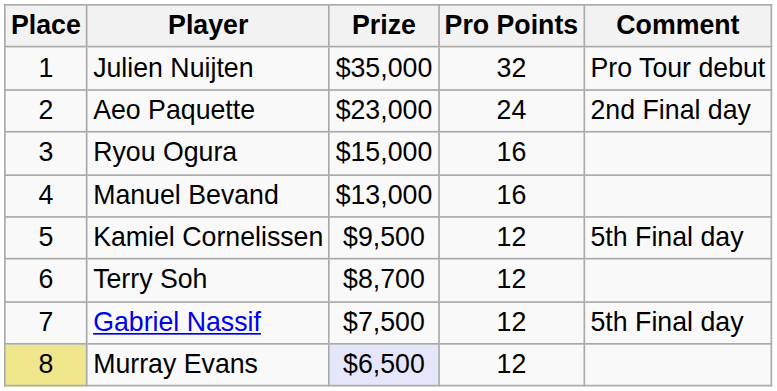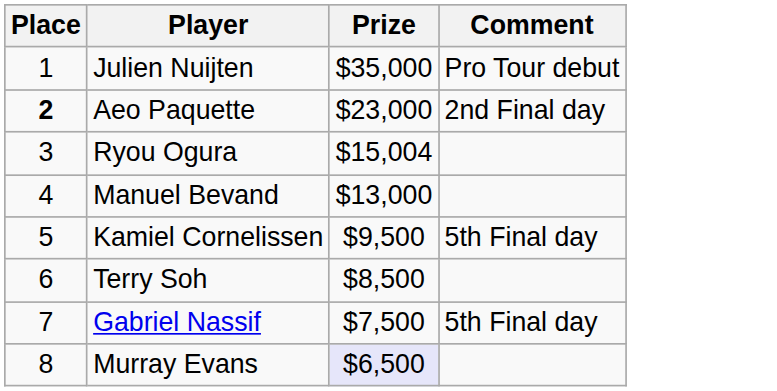 <table class="wikitable">
 <tr>
 <th>Place</th>
 <th>Player</th>
 <th>Prize</th>
-<th>Pro Points</th>
 <th>Comment</th>
 </tr>
 <tr>
 <td align=center>1</td>
 <td> Julien Nuijten</td>
 <td align=center>$35,000</td>
-<td align=center>32</td>
 <td>Pro Tour debut</td>
 </tr>
 <tr>
-<td align=center>2</td>
+<td align=center><strong>2</strong></td>
 <td> Aeo Paquette</td>
 <td align=center>$23,000</td>
-<td align=center>24</td>
 <td>2nd Final day</td>
 </tr>
 <tr>
 <td align=center>3</td>
 <td> Ryou Ogura</td>
-<td align=center>$15,000</td>
-<td align=center>16</td>
+<td align=center>$15,004</td>
 <td></td>
 </tr>
 <tr>
 <td align=center>4</td>
 <td> Manuel Bevand</td>
 <td align=center>$13,000</td>
-<td align=center>16</td>
 <td></td>
 </tr>
 <tr>
 <td align=center>5</td>
 <td> Kamiel Cornelissen</td>
 <td align=center>$9,500</td>
-<td align=center>12</td>
 <td>5th Final day</td>
 </tr>
 <tr>
 <td align=center>6</td>
 <td> Terry Soh</td>
-<td align=center>$8,700</td>
-<td align=center>12</td>
+<td align=center>$8,500</td>
 <td></td>
 </tr>
 <tr>
 <td align=center>7</td>
 <td> <a href='#'>Gabriel Nassif</a></td>
 <td align=center>$7,500</td>
-<td align=center>12</td>
 <td>5th Final day</td>
 </tr>
 <tr>
-<td align=center style="background: khaki;">8</td>
+<td align=center>8</td>
 <td> Murray Evans</td>
 <td align=center style="background: lavender;">$6,500</td>
-<td align=center>12</td>
 <td></td>
 </tr>
 </table>
